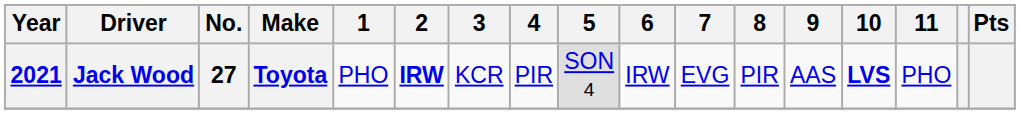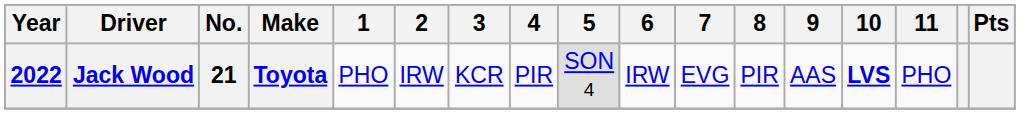 <table class="wikitable" style="text-align:center; font-size:75%">
 <tr>
 <th>Year</th>
 <th>Driver</th>
 <th>No.</th>
 <th>Make</th>
 <th>1</th>
 <th>2</th>
 <th>3</th>
 <th>4</th>
 <th>5</th>
 <th>6</th>
 <th>7</th>
 <th>8</th>
 <th>9</th>
 <th>10</th>
 <th>11</th>
 <th></th>
 <th>Pts</th>
 </tr>
 <tr>
-<th><a href='#'>2021</a></th>
+<th><a href='#'>2022</a></th>
 <th><a href='#'>Jack Wood</a></th>
-<th>27</th>
+<th>21</th>
 <th><a href='#'>Toyota</a></th>
 <td><a href='#'>PHO</a></td>
-<td><strong><a href='#'>IRW</a></strong></td>
+<td><a href='#'>IRW</a></td>
 <td><a href='#'>KCR</a></td>
 <td><a href='#'>PIR</a></td>
 <td style="background:#DFDFDF;"><a href='#'>SON</a><br><small>4</small></td>
 <td><a href='#'>IRW</a></td>
 <td><a href='#'>EVG</a></td>
 <td><a href='#'>PIR</a></td>
 <td><a href='#'>AAS</a></td>
 <td><strong><a href='#'>LVS</a></strong></td>
 <td><a href='#'>PHO</a></td>
 <th></th>
 <th></th>
 </tr>
 <tr>
 </tr>
 </table>
